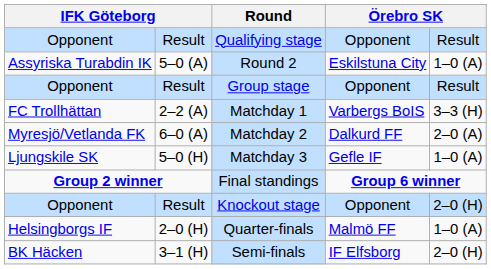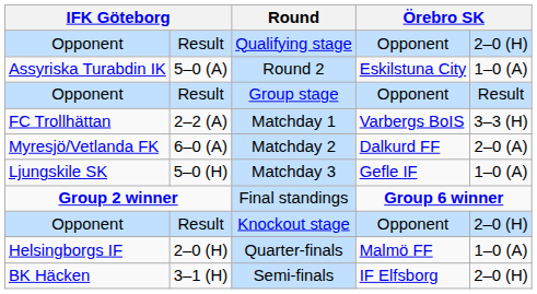 <table class="wikitable" style="text-align: center;">
 <tr>
 <th colspan=2><a href='#'>IFK Göteborg</a></th>
 <th>Round</th>
 <th colspan=2><a href='#'>Örebro SK</a></th>
 </tr>
 <tr style="background:#c1e0ff;">
 <td>Opponent</td>
 <td>Result</td>
 <td><a href='#'>Qualifying stage</a></td>
 <td>Opponent</td>
-<td>Result</td>
+<td>2–0 (H)</td>
 </tr>
 <tr>
 <td align=left><a href='#'>Assyriska Turabdin IK</a></td>
 <td>5–0 (A)</td>
 <td style="background:#c1e0ff;">Round 2</td>
 <td align=left><a href='#'>Eskilstuna City</a></td>
 <td>1–0 (A)</td>
 </tr>
 <tr style="background:#c1e0ff;">
 <td>Opponent</td>
 <td>Result</td>
 <td><a href='#'>Group stage</a></td>
 <td>Opponent</td>
 <td>Result</td>
 </tr>
 <tr>
 <td align=left><a href='#'>FC Trollhättan</a></td>
 <td>2–2 (A)</td>
 <td style="background:#c1e0ff;">Matchday 1</td>
 <td align=left><a href='#'>Varbergs BoIS</a></td>
 <td>3–3 (H)</td>
 </tr>
 <tr>
 <td align=left><a href='#'>Myresjö/Vetlanda FK</a></td>
 <td>6–0 (A)</td>
 <td style="background:#c1e0ff;">Matchday 2</td>
 <td align=left><a href='#'>Dalkurd FF</a></td>
 <td>2–0 (A)</td>
 </tr>
 <tr>
 <td align=left><a href='#'>Ljungskile SK</a></td>
 <td>5–0 (H)</td>
 <td style="background:#c1e0ff;">Matchday 3</td>
 <td align=left><a href='#'>Gefle IF</a></td>
 <td>1–0 (A)</td>
 </tr>
 <tr>
 <td colspan="2" style="text-align:center; vertical-align:top;"><strong><a href='#'>Group 2 winner</a></strong><br></td>
 <td style="background:#c1e0ff">Final standings</td>
 <td colspan="2" style="text-align:center; vertical-align:top;"><strong><a href='#'>Group 6 winner</a></strong><br></td>
 </tr>
 <tr style="background:#c1e0ff;">
 <td>Opponent</td>
 <td>Result</td>
 <td><a href='#'>Knockout stage</a></td>
 <td>Opponent</td>
 <td>2–0 (H)</td>
 </tr>
 <tr>
 <td align=left><a href='#'>Helsingborgs IF</a></td>
 <td>2–0 (H)</td>
 <td style="background:#c1e0ff;">Quarter-finals</td>
 <td align=left><a href='#'>Malmö FF</a></td>
 <td>1–0 (A)</td>
 </tr>
 <tr>
 <td align=left><a href='#'>BK Häcken</a></td>
 <td>3–1 (H)</td>
 <td style="background:#c1e0ff;">Semi-finals</td>
 <td align=left><a href='#'>IF Elfsborg</a></td>
 <td>2–0 (H)</td>
 </tr>
 </table>
